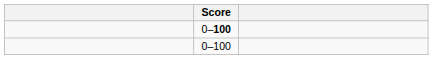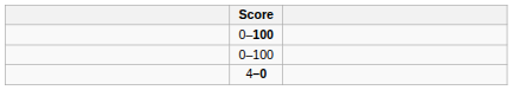 <table class="wikitable" style="text-align: center;">
 <tr>
 <th width=280></th>
 <th width=60>Score</th>
 <th width=280></th>
 </tr>
 <tr>
 <td align=left></td>
 <td>0–<strong>100</strong></td>
 <td align=left><strong></td>
 </tr>
 <tr>
 <td align=left></td>
 <td>0–</strong>100<strong></td>
 <td align=left></strong></td>
 </tr>
+<tr>
+<td align=left><strong></td>
+<td></strong>4<strong>–0</td>
+<td align=left></td>
+</tr>
 </table>
